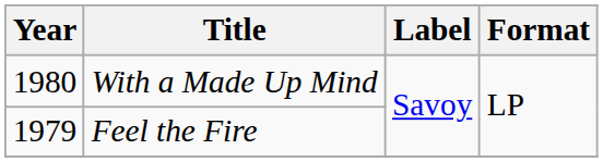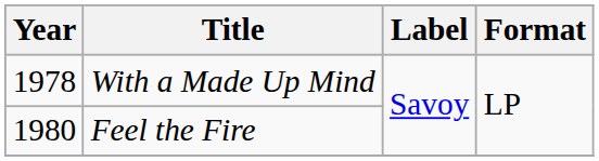 <table class="wikitable">
 <tr>
 <th>Year</th>
 <th>Title</th>
 <th>Label</th>
 <th>Format</th>
 </tr>
 <tr>
-<td>1980</td>
+<td>1978</td>
 <td><em>With a Made Up Mind</em></td>
 <td rowspan="2"><a href='#'>Savoy</a></td>
 <td rowspan="2">LP</td>
 </tr>
 <tr>
-<td>1979</td>
+<td>1980</td>
 <td><em>Feel the Fire</em></td>
 </tr>
 <tr>
 </tr>
 </table>
